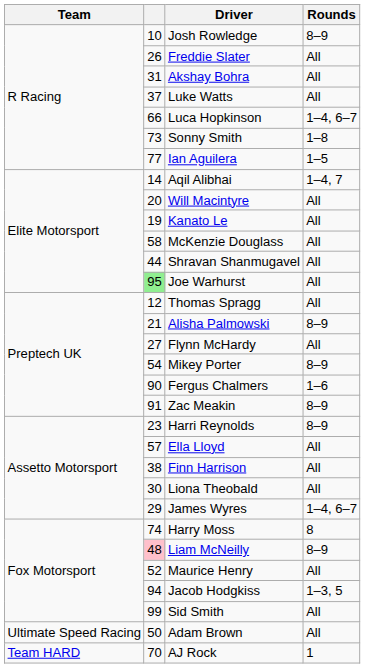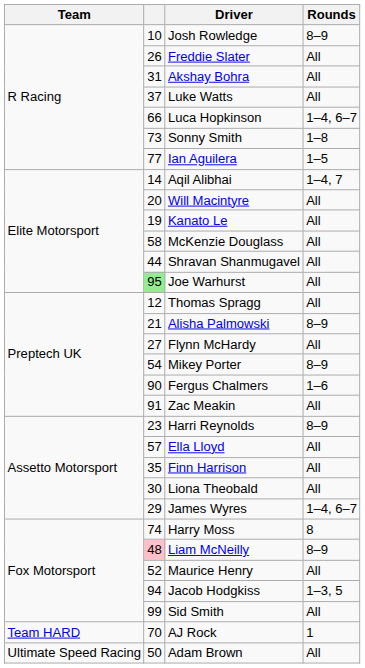 <table class="wikitable" style="font-size: 85%">
 <tr>
 <th>Team</th>
 <th></th>
 <th>Driver</th>
 <th>Rounds</th>
 </tr>
 <tr>
 <td rowspan=7>R Racing</td>
 <td align=center>10</td>
 <td> Josh Rowledge</td>
 <td>8–9</td>
 </tr>
 <tr>
 <td align=center>26</td>
 <td> <a href='#'>Freddie Slater</a></td>
 <td>All</td>
 </tr>
 <tr>
 <td align=center>31</td>
 <td> <a href='#'>Akshay Bohra</a></td>
 <td>All</td>
 </tr>
 <tr>
 <td align=center>37</td>
 <td> Luke Watts</td>
 <td>All</td>
 </tr>
 <tr>
 <td align=center>66</td>
 <td> Luca Hopkinson</td>
 <td>1–4, 6–7</td>
 </tr>
 <tr>
 <td align=center>73</td>
 <td> Sonny Smith</td>
 <td>1–8</td>
 </tr>
 <tr>
 <td align=center>77</td>
 <td> <a href='#'>Ian Aguilera</a></td>
 <td>1–5</td>
 </tr>
 <tr>
 <td rowspan=6>Elite Motorsport</td>
 <td align=center>14</td>
 <td> Aqil Alibhai</td>
 <td nowrap>1–4, 7</td>
 </tr>
 <tr>
 <td align=center>20</td>
 <td> <a href='#'>Will Macintyre</a></td>
 <td>All</td>
 </tr>
 <tr>
 <td align=center>19</td>
 <td> <a href='#'>Kanato Le</a></td>
 <td>All</td>
 </tr>
 <tr>
 <td align=center>58</td>
 <td> McKenzie Douglass</td>
 <td>All</td>
 </tr>
 <tr>
 <td align=center>44</td>
 <td nowrap> Shravan Shanmugavel</td>
 <td>All</td>
 </tr>
 <tr>
 <td align=center style="background: lightgreen;">95</td>
 <td> Joe Warhurst</td>
 <td>All</td>
 </tr>
 <tr>
 <td rowspan=6>Preptech UK</td>
 <td align=center>12</td>
 <td> Thomas Spragg</td>
 <td>All</td>
 </tr>
 <tr>
 <td align=center>21</td>
 <td> <a href='#'>Alisha Palmowski</a></td>
 <td>8–9</td>
 </tr>
 <tr>
 <td align=center>27</td>
 <td> Flynn McHardy</td>
 <td>All</td>
 </tr>
 <tr>
 <td align=center>54</td>
 <td> Mikey Porter</td>
 <td>8–9</td>
 </tr>
 <tr>
 <td align=center>90</td>
 <td> Fergus Chalmers</td>
 <td>1–6</td>
 </tr>
 <tr>
 <td align=center>91</td>
 <td> Zac Meakin</td>
-<td>8–9</td>
+<td>All</td>
 </tr>
 <tr>
 <td rowspan=5>Assetto Motorsport</td>
 <td align=center>23</td>
 <td> Harri Reynolds</td>
 <td>8–9</td>
 </tr>
 <tr>
 <td align=center>57</td>
 <td> <a href='#'>Ella Lloyd</a></td>
 <td>All</td>
 </tr>
 <tr>
-<td align=center>38</td>
+<td align=center>35</td>
 <td> <a href='#'>Finn Harrison</a></td>
 <td>All</td>
 </tr>
 <tr>
 <td align=center>30</td>
 <td> Liona Theobald</td>
 <td>All</td>
 </tr>
 <tr>
 <td align=center>29</td>
 <td> James Wyres</td>
 <td>1–4, 6–7</td>
 </tr>
 <tr>
 <td rowspan=5>Fox Motorsport</td>
 <td align=center>74</td>
 <td> Harry Moss</td>
 <td>8</td>
 </tr>
 <tr>
 <td align=center style="background: pink;">48</td>
 <td> <a href='#'>Liam McNeilly</a></td>
 <td>8–9</td>
 </tr>
 <tr>
 <td align=center>52</td>
 <td> Maurice Henry</td>
 <td>All</td>
 </tr>
 <tr>
 <td align=center>94</td>
 <td> Jacob Hodgkiss</td>
 <td>1–3, 5</td>
 </tr>
 <tr>
 <td align=center>99</td>
 <td> Sid Smith</td>
 <td>All</td>
 </tr>
 <tr>
+<td><a href='#'>Team HARD</a></td>
+<td align=center>70</td>
+<td> AJ Rock</td>
+<td>1</td>
+</tr>
+<tr>
 <td>Ultimate Speed Racing</td>
 <td align=center>50</td>
 <td> Adam Brown</td>
 <td>All</td>
 </tr>
-<tr>
-<td><a href='#'>Team HARD</a></td>
-<td align=center>70</td>
-<td> AJ Rock</td>
-<td>1</td>
-</tr>
 </table>
